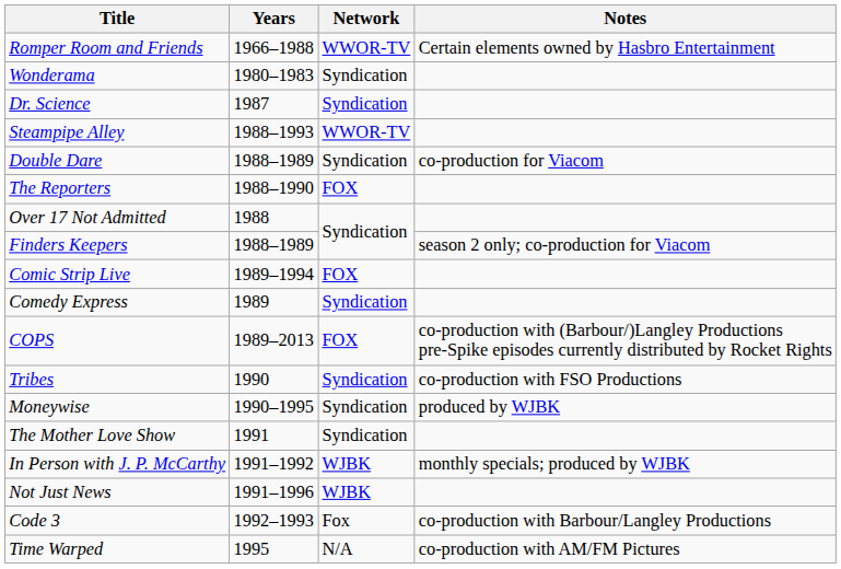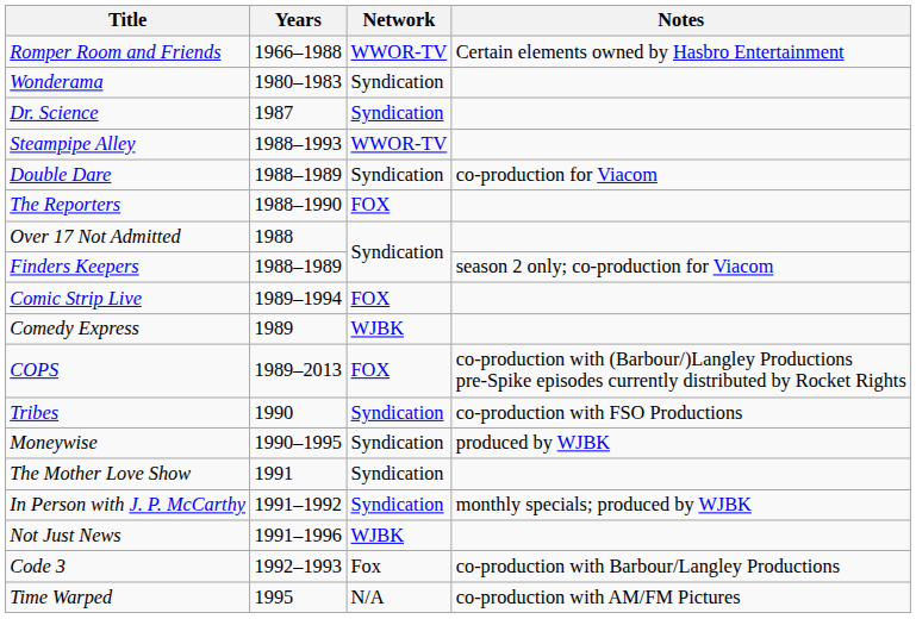 <table class="wikitable sortable">
 <tr>
 <th>Title</th>
 <th>Years</th>
 <th>Network</th>
 <th>Notes</th>
 </tr>
 <tr>
 <td><em><a href='#'>Romper Room and Friends</a></em></td>
 <td>1966–1988</td>
 <td><a href='#'>WWOR-TV</a></td>
 <td>Certain elements owned by <a href='#'>Hasbro Entertainment</a></td>
 </tr>
 <tr>
 <td><em><a href='#'>Wonderama</a></em></td>
 <td>1980–1983</td>
 <td>Syndication</td>
 <td></td>
 </tr>
 <tr>
 <td><em><a href='#'>Dr. Science</a></em></td>
 <td>1987</td>
 <td><a href='#'>Syndication</a></td>
 <td></td>
 </tr>
 <tr>
 <td><em><a href='#'>Steampipe Alley</a></em></td>
 <td>1988–1993</td>
 <td><a href='#'>WWOR-TV</a></td>
 <td></td>
 </tr>
 <tr>
 <td><em><a href='#'>Double Dare</a></em></td>
 <td>1988–1989</td>
 <td>Syndication</td>
 <td>co-production for <a href='#'>Viacom</a></td>
 </tr>
 <tr>
 <td><em><a href='#'>The Reporters</a></em></td>
 <td>1988–1990</td>
 <td><a href='#'>FOX</a></td>
 <td></td>
 </tr>
 <tr>
 <td><em>Over 17 Not Admitted</em></td>
 <td>1988</td>
 <td rowspan="2">Syndication</td>
 <td></td>
 </tr>
 <tr>
 <td><em><a href='#'>Finders Keepers</a></em></td>
 <td>1988–1989</td>
 <td>season 2 only; co-production for <a href='#'>Viacom</a></td>
 </tr>
 <tr>
 <td><em><a href='#'>Comic Strip Live</a></em></td>
 <td>1989–1994</td>
 <td><a href='#'>FOX</a></td>
 <td></td>
 </tr>
 <tr>
 <td><em>Comedy Express</em></td>
 <td>1989</td>
-<td><a href='#'>Syndication</a></td>
+<td><a href='#'>WJBK</a></td>
 <td></td>
 </tr>
 <tr>
 <td><em><a href='#'>COPS</a></em></td>
 <td>1989–2013</td>
 <td><a href='#'>FOX</a></td>
 <td>co-production with (Barbour/)Langley Productions<br>pre-Spike episodes currently distributed by Rocket Rights</td>
 </tr>
 <tr>
 <td><em><a href='#'>Tribes</a></em></td>
 <td>1990</td>
 <td><a href='#'>Syndication</a></td>
 <td>co-production with FSO Productions</td>
 </tr>
 <tr>
 <td><em>Moneywise</em></td>
 <td>1990–1995</td>
 <td>Syndication</td>
 <td>produced by <a href='#'>WJBK</a></td>
 </tr>
 <tr>
 <td><em>The Mother Love Show</em></td>
 <td>1991</td>
 <td>Syndication</td>
 <td></td>
 </tr>
 <tr>
 <td><em>In Person with <a href='#'>J. P. McCarthy</a></em></td>
 <td>1991–1992</td>
-<td><a href='#'>WJBK</a></td>
+<td><a href='#'>Syndication</a></td>
 <td>monthly specials; produced by <a href='#'>WJBK</a></td>
 </tr>
 <tr>
 <td><em>Not Just News</em></td>
 <td>1991–1996</td>
 <td><a href='#'>WJBK</a></td>
 <td></td>
 </tr>
 <tr>
 <td><em>Code 3</em></td>
 <td>1992–1993</td>
 <td>Fox</td>
 <td>co-production with Barbour/Langley Productions</td>
 </tr>
 <tr>
 <td><em>Time Warped</em></td>
 <td>1995</td>
 <td>N/A</td>
 <td>co-production with AM/FM Pictures</td>
 </tr>
 </table>
